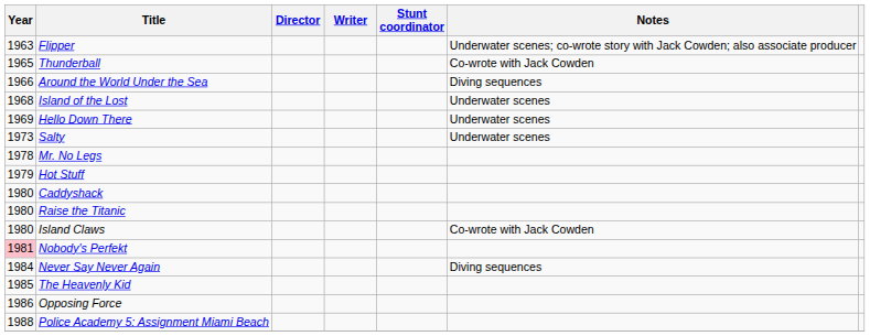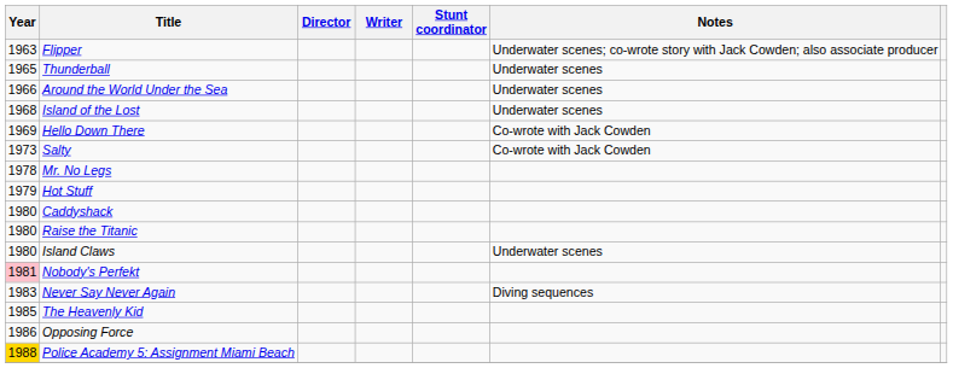 <table class="wikitable sortable">
 <tr>
 <th>Year</th>
 <th>Title</th>
 <th width="65"><a href='#'>Director</a></th>
 <th width="65"><a href='#'>Writer</a></th>
 <th width="65"><a href='#'>Stunt coordinator</a></th>
 <th class=unsortable>Notes</th>
 <th class=unsortable></th>
 </tr>
 <tr>
 <td>1963</td>
 <td><em><a href='#'>Flipper</a></em></td>
 <td></td>
 <td></td>
 <td></td>
 <td>Underwater scenes; co-wrote story with Jack Cowden; also associate producer</td>
 <td></td>
 </tr>
 <tr>
 <td>1965</td>
 <td><em><a href='#'>Thunderball</a></em></td>
 <td></td>
 <td></td>
 <td></td>
-<td>Co-wrote with Jack Cowden</td>
+<td>Underwater scenes</td>
 <td></td>
 </tr>
 <tr>
 <td>1966</td>
 <td><em><a href='#'>Around the World Under the Sea</a></em></td>
 <td></td>
 <td></td>
 <td></td>
-<td>Diving sequences</td>
+<td>Underwater scenes</td>
 <td></td>
 </tr>
 <tr>
 <td>1968</td>
 <td><em><a href='#'>Island of the Lost</a></em></td>
 <td></td>
 <td></td>
 <td></td>
 <td>Underwater scenes</td>
 <td></td>
 </tr>
 <tr>
 <td>1969</td>
 <td><em><a href='#'>Hello Down There</a></em></td>
 <td></td>
 <td></td>
 <td></td>
-<td>Underwater scenes</td>
+<td>Co-wrote with Jack Cowden</td>
 <td></td>
 </tr>
 <tr>
 <td>1973</td>
 <td><em><a href='#'>Salty</a></em></td>
 <td></td>
 <td></td>
 <td></td>
-<td>Underwater scenes</td>
+<td>Co-wrote with Jack Cowden</td>
 <td></td>
 </tr>
 <tr>
 <td>1978</td>
 <td><em><a href='#'>Mr. No Legs</a></em></td>
 <td></td>
 <td></td>
 <td></td>
 <td></td>
 <td></td>
 </tr>
 <tr>
 <td>1979</td>
 <td><em><a href='#'>Hot Stuff</a></em></td>
 <td></td>
 <td></td>
 <td></td>
 <td></td>
 <td></td>
 </tr>
 <tr>
 <td>1980</td>
 <td><em><a href='#'>Caddyshack</a></em></td>
 <td></td>
 <td></td>
 <td></td>
 <td></td>
 <td></td>
 </tr>
 <tr>
 <td>1980</td>
 <td><em><a href='#'>Raise the Titanic</a></em></td>
 <td></td>
 <td></td>
 <td></td>
 <td></td>
 <td></td>
 </tr>
 <tr>
 <td>1980</td>
 <td><em>Island Claws</em></td>
 <td></td>
 <td></td>
 <td></td>
-<td>Co-wrote with Jack Cowden</td>
+<td>Underwater scenes</td>
 <td></td>
 </tr>
 <tr>
 <td style="background: pink;">1981</td>
 <td><em><a href='#'>Nobody's Perfekt</a></em></td>
 <td></td>
 <td></td>
 <td></td>
 <td></td>
 <td></td>
 </tr>
 <tr>
-<td>1984</td>
+<td>1983</td>
 <td><em><a href='#'>Never Say Never Again</a></em></td>
 <td></td>
 <td></td>
 <td></td>
 <td>Diving sequences</td>
 <td></td>
 </tr>
 <tr>
 <td>1985</td>
 <td><em><a href='#'>The Heavenly Kid</a></em></td>
 <td></td>
 <td></td>
 <td></td>
 <td></td>
 <td></td>
 </tr>
 <tr>
 <td>1986</td>
 <td><em>Opposing Force</em></td>
 <td></td>
 <td></td>
 <td></td>
 <td></td>
 <td></td>
 </tr>
 <tr>
-<td>1988</td>
+<td style="background: gold;">1988</td>
 <td><em><a href='#'>Police Academy 5: Assignment Miami Beach</a></em></td>
 <td></td>
 <td></td>
 <td></td>
 <td></td>
 <td></td>
 </tr>
 <tr>
 </tr>
 </table>
